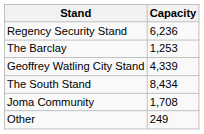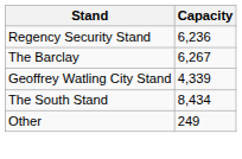 <table class="wikitable">
 <tr>
 <th>Stand</th>
 <th>Capacity</th>
 </tr>
 <tr>
 <td>Regency Security Stand</td>
 <td>6,236</td>
 </tr>
 <tr>
 <td>The Barclay</td>
-<td>1,253</td>
+<td>6,267</td>
 </tr>
 <tr>
 <td>Geoffrey Watling City Stand</td>
 <td>4,339</td>
 </tr>
 <tr>
 <td>The South Stand</td>
 <td>8,434</td>
 </tr>
 <tr>
-<td>Joma Community</td>
-<td>1,708</td>
-</tr>
-<tr>
 <td>Other</td>
 <td>249</td>
 </tr>
 </table>
